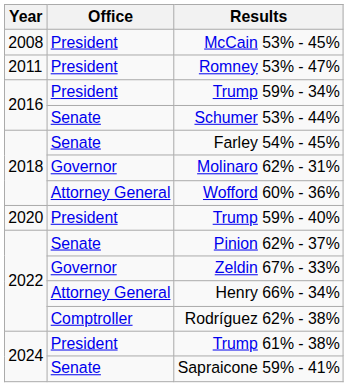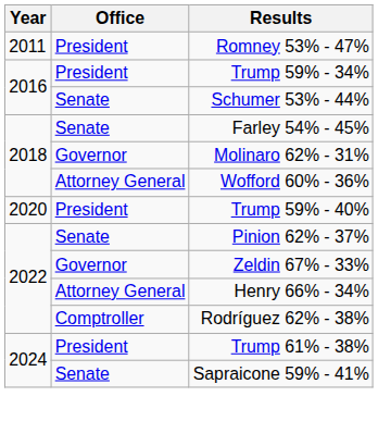 <table class=wikitable>
 <tr>
 <th>Year</th>
 <th>Office</th>
 <th>Results</th>
-</tr>
-<tr>
-<td>2008</td>
-<td><a href='#'>President</a></td>
-<td align="right" ><a href='#'>McCain</a> 53% - 45%</td>
 </tr>
 <tr>
 <td>2011</td>
 <td><a href='#'>President</a></td>
 <td align="right" ><a href='#'>Romney</a> 53% - 47%</td>
 </tr>
 <tr>
 <td rowspan=2>2016</td>
 <td><a href='#'>President</a></td>
 <td align="right" ><a href='#'>Trump</a> 59% - 34%</td>
 </tr>
 <tr>
 <td><a href='#'>Senate</a></td>
 <td align="right" ><a href='#'>Schumer</a> 53% - 44%</td>
 </tr>
 <tr>
 <td rowspan=3>2018</td>
 <td><a href='#'>Senate</a></td>
 <td align="right" >Farley 54% - 45%</td>
 </tr>
 <tr>
 <td><a href='#'>Governor</a></td>
 <td align="right" ><a href='#'>Molinaro</a> 62% - 31%</td>
 </tr>
 <tr>
 <td><a href='#'>Attorney General</a></td>
 <td align="right" ><a href='#'>Wofford</a> 60% - 36%</td>
 </tr>
 <tr>
 <td>2020</td>
 <td><a href='#'>President</a></td>
 <td align="right" ><a href='#'>Trump</a> 59% - 40%</td>
 </tr>
 <tr>
 <td rowspan=4>2022</td>
 <td><a href='#'>Senate</a></td>
 <td align="right" ><a href='#'>Pinion</a> 62% - 37%</td>
 </tr>
 <tr>
 <td><a href='#'>Governor</a></td>
 <td align="right" ><a href='#'>Zeldin</a> 67% - 33%</td>
 </tr>
 <tr>
 <td><a href='#'>Attorney General</a></td>
 <td align="right" >Henry 66% - 34%</td>
 </tr>
 <tr>
 <td><a href='#'>Comptroller</a></td>
 <td align="right" >Rodríguez 62% - 38%</td>
 </tr>
 <tr>
 <td rowspan=2>2024</td>
 <td><a href='#'>President</a></td>
 <td align="right" ><a href='#'>Trump</a> 61% - 38%</td>
 </tr>
 <tr>
 <td><a href='#'>Senate</a></td>
 <td align="right" >Sapraicone 59% - 41%</td>
 </tr>
 </table>
